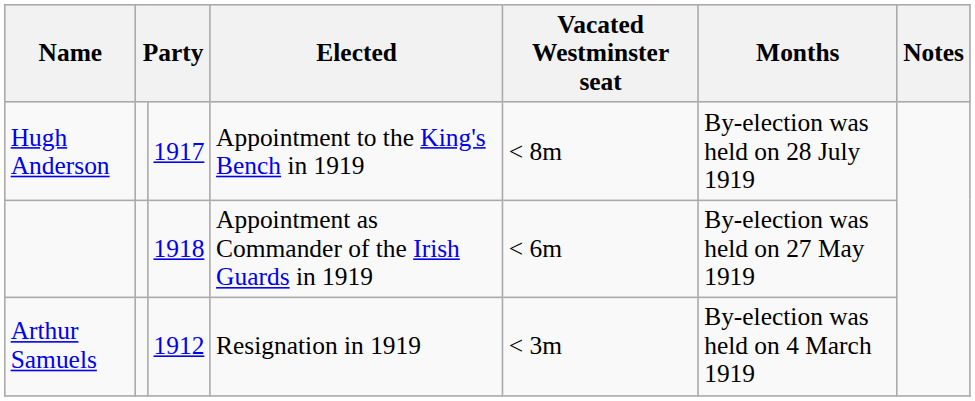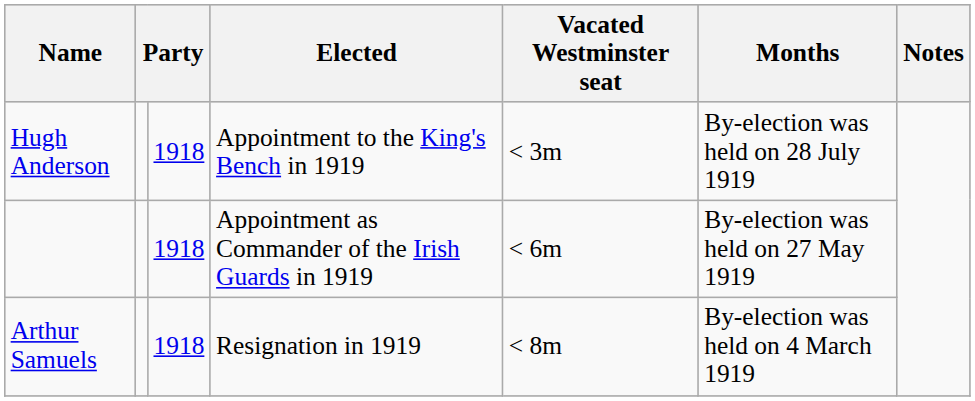 <table class="wikitable">
 <tr>
 <th>Name</th>
 <th colspan=2>Party</th>
 <th>Elected</th>
 <th>Vacated Westminster seat</th>
 <th>Months</th>
 <th>Notes</th>
 </tr>
 <tr>
 <td><a href='#'>Hugh Anderson</a></td>
 <td></td>
-<td><a href='#'>1917</a></td>
+<td><a href='#'>1918</a></td>
 <td>Appointment to the <a href='#'>King's Bench</a> in 1919</td>
-<td>< 8m</td>
+<td>< 3m</td>
 <td>By-election was held on 28 July 1919</td>
 </tr>
 <tr>
 <td></td>
 <td></td>
 <td><a href='#'>1918</a></td>
 <td>Appointment as Commander of the <a href='#'>Irish Guards</a> in 1919</td>
 <td>< 6m</td>
 <td>By-election was held on 27 May 1919</td>
 </tr>
 <tr>
 <td><a href='#'>Arthur Samuels</a></td>
 <td></td>
-<td><a href='#'>1912</a></td>
+<td><a href='#'>1918</a></td>
 <td>Resignation in 1919</td>
-<td>< 3m</td>
+<td>< 8m</td>
 <td>By-election was held on 4 March 1919</td>
 </tr>
 </table>
